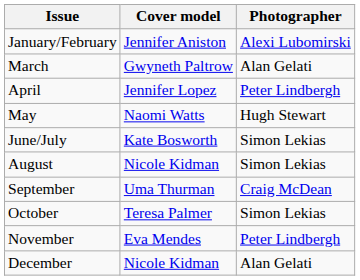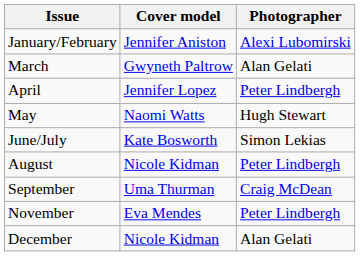 <table class="sortable wikitable">
 <tr>
 <th>Issue</th>
 <th>Cover model</th>
 <th>Photographer</th>
 </tr>
 <tr>
 <td>January/February</td>
 <td><a href='#'>Jennifer Aniston</a></td>
 <td><a href='#'>Alexi Lubomirski</a></td>
 </tr>
 <tr>
 <td>March</td>
 <td><a href='#'>Gwyneth Paltrow</a></td>
 <td>Alan Gelati</td>
 </tr>
 <tr>
 <td>April</td>
 <td><a href='#'>Jennifer Lopez</a></td>
 <td><a href='#'>Peter Lindbergh</a></td>
 </tr>
 <tr>
 <td>May</td>
 <td><a href='#'>Naomi Watts</a></td>
 <td>Hugh Stewart</td>
 </tr>
 <tr>
 <td>June/July</td>
 <td><a href='#'>Kate Bosworth</a></td>
 <td>Simon Lekias</td>
 </tr>
 <tr>
 <td>August</td>
 <td><a href='#'>Nicole Kidman</a></td>
-<td>Simon Lekias</td>
+<td><a href='#'>Peter Lindbergh</a></td>
 </tr>
 <tr>
 <td>September</td>
 <td><a href='#'>Uma Thurman</a></td>
 <td><a href='#'>Craig McDean</a></td>
-</tr>
-<tr>
-<td>October</td>
-<td><a href='#'>Teresa Palmer</a></td>
-<td>Simon Lekias</td>
 </tr>
 <tr>
 <td>November</td>
 <td><a href='#'>Eva Mendes</a></td>
 <td><a href='#'>Peter Lindbergh</a></td>
 </tr>
 <tr>
 <td>December</td>
 <td><a href='#'>Nicole Kidman</a></td>
 <td>Alan Gelati</td>
 </tr>
 </table>
